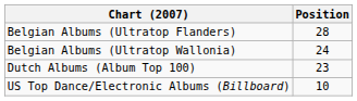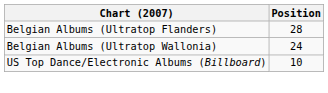 <table class="wikitable sortable">
 <tr>
 <th>Chart (2007)</th>
 <th>Position</th>
 </tr>
 <tr>
 <td>Belgian Albums (Ultratop Flanders)</td>
 <td align="center">28</td>
 </tr>
 <tr>
 <td>Belgian Albums (Ultratop Wallonia)</td>
 <td align="center">24</td>
 </tr>
 <tr>
-<td>Dutch Albums (Album Top 100)</td>
-<td align="center">23</td>
-</tr>
-<tr>
 <td>US Top Dance/Electronic Albums (<em>Billboard</em>)</td>
 <td align="center">10</td>
 </tr>
 </table>
